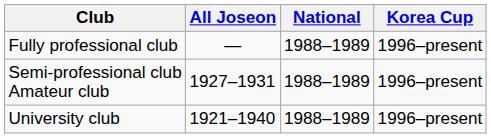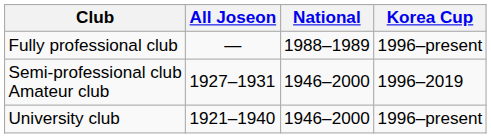 <table class="wikitable">
 <tr>
 <th>Club</th>
 <th><a href='#'>All Joseon</a></th>
 <th><a href='#'>National</a></th>
 <th><a href='#'>Korea Cup</a></th>
 </tr>
 <tr>
 <td>Fully professional club</td>
 <td align="center">—</td>
 <td>1988–1989</td>
 <td>1996–present</td>
 </tr>
 <tr>
 <td>Semi-professional club<br>Amateur club</td>
 <td>1927–1931</td>
-<td>1988–1989</td>
-<td>1996–present</td>
+<td>1946–2000</td>
+<td>1996–2019</td>
 </tr>
 <tr>
 <td>University club</td>
 <td>1921–1940</td>
-<td>1988–1989</td>
+<td>1946–2000</td>
 <td>1996–present</td>
 </tr>
 </table>
